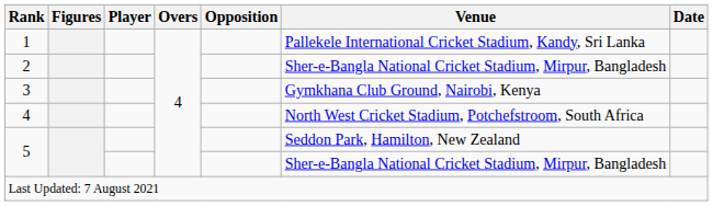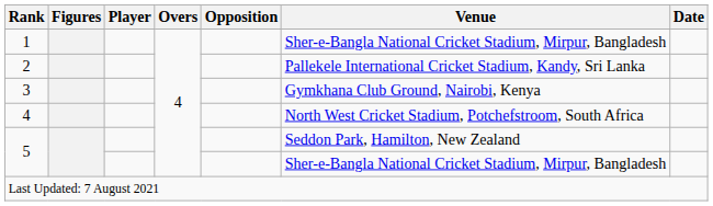 <table class="wikitable plainrowheaders sortable">
 <tr>
 <th scope=col>Rank</th>
 <th scope=col>Figures</th>
 <th scope=col>Player</th>
 <th scope=col>Overs</th>
 <th scope=col>Opposition</th>
 <th scope=col>Venue</th>
 <th scope=col>Date</th>
 </tr>
 <tr>
 <td align=center>1</td>
 <th scope=row style=text-align:center;></th>
 <td></td>
 <td align=center rowspan=6>4</td>
 <td></td>
-<td><a href='#'>Pallekele International Cricket Stadium</a>, <a href='#'>Kandy</a>, Sri Lanka</td>
+<td><a href='#'>Sher-e-Bangla National Cricket Stadium</a>, <a href='#'>Mirpur</a>, Bangladesh</td>
 <td> </td>
 </tr>
 <tr>
 <td align=center>2</td>
 <th scope=row style=text-align:center;></th>
 <td></td>
 <td></td>
-<td><a href='#'>Sher-e-Bangla National Cricket Stadium</a>, <a href='#'>Mirpur</a>, Bangladesh</td>
+<td><a href='#'>Pallekele International Cricket Stadium</a>, <a href='#'>Kandy</a>, Sri Lanka</td>
 <td></td>
 </tr>
 <tr>
 <td align=center>3</td>
 <th scope=row style=text-align:center;></th>
 <td></td>
 <td></td>
 <td><a href='#'>Gymkhana Club Ground</a>, <a href='#'>Nairobi</a>, Kenya</td>
 <td></td>
 </tr>
 <tr>
 <td align=center>4</td>
 <th scope=row style=text-align:center;></th>
 <td></td>
 <td></td>
 <td><a href='#'>North West Cricket Stadium</a>, <a href='#'>Potchefstroom</a>, South Africa</td>
 <td></td>
 </tr>
 <tr>
 <td align=center rowspan=2>5</td>
 <th scope=row style=text-align:center; rowspan=2></th>
 <td></td>
 <td></td>
 <td><a href='#'>Seddon Park</a>, <a href='#'>Hamilton</a>, New Zealand</td>
 <td></td>
 </tr>
 <tr>
 <td></td>
 <td></td>
 <td><a href='#'>Sher-e-Bangla National Cricket Stadium</a>, <a href='#'>Mirpur</a>, Bangladesh</td>
 <td></td>
 </tr>
 <tr class=sortbottom>
 <td colspan=7><small>Last Updated: 7 August 2021</small></td>
 </tr>
 </table>
